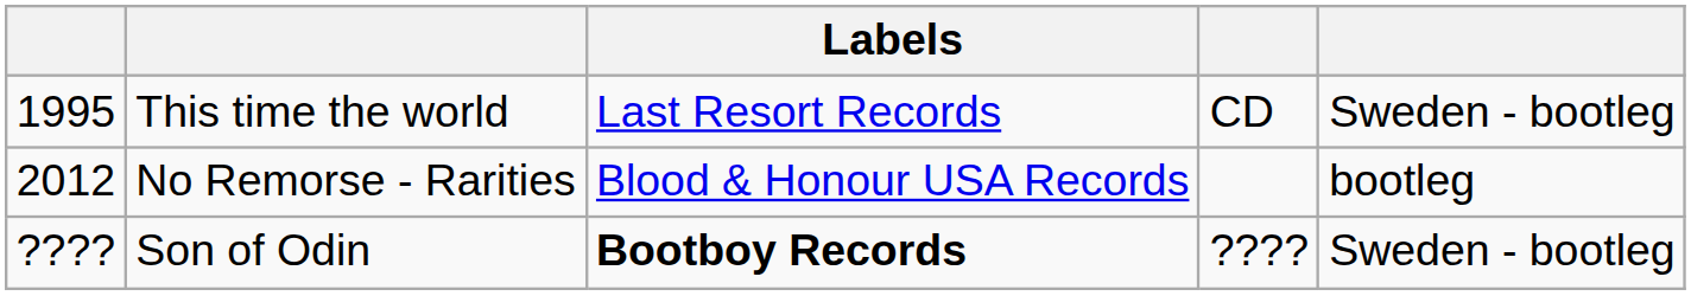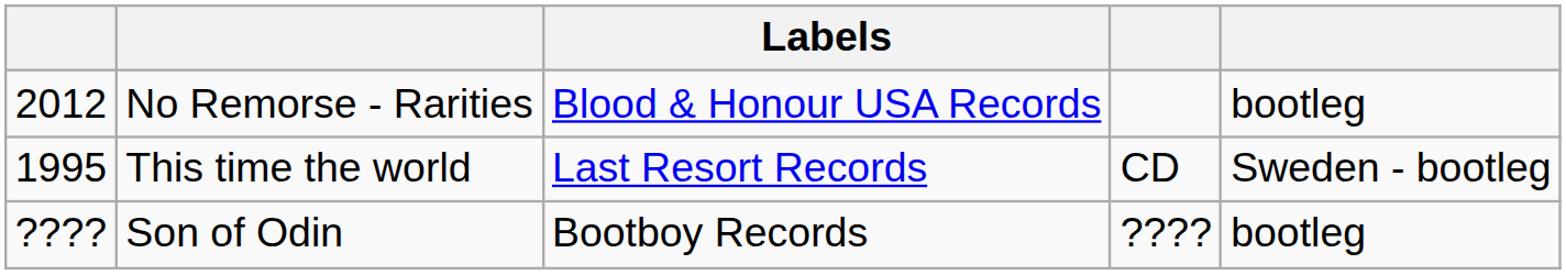 <table class="wikitable">
 <tr>
 <th></th>
 <th></th>
 <th>Labels</th>
 <th></th>
 <th></th>
 </tr>
 <tr>
+<td>2012</td>
+<td>No Remorse - Rarities</td>
+<td><a href='#'>Blood & Honour USA Records</a></td>
+<td></td>
+<td>bootleg</td>
+</tr>
+<tr>
 <td>1995</td>
 <td>This time the world</td>
 <td><a href='#'>Last Resort Records</a></td>
 <td>CD</td>
 <td>Sweden - bootleg</td>
 </tr>
 <tr>
-<td>2012</td>
-<td>No Remorse - Rarities</td>
-<td><a href='#'>Blood & Honour USA Records</a></td>
-<td></td>
+<td>????</td>
+<td>Son of Odin</td>
+<td>Bootboy Records</td>
+<td>????</td>
 <td>bootleg</td>
 </tr>
-<tr>
-<td>????</td>
-<td>Son of Odin</td>
-<td><strong>Bootboy Records</strong></td>
-<td>????</td>
-<td>Sweden - bootleg</td>
-</tr>
 </table>
